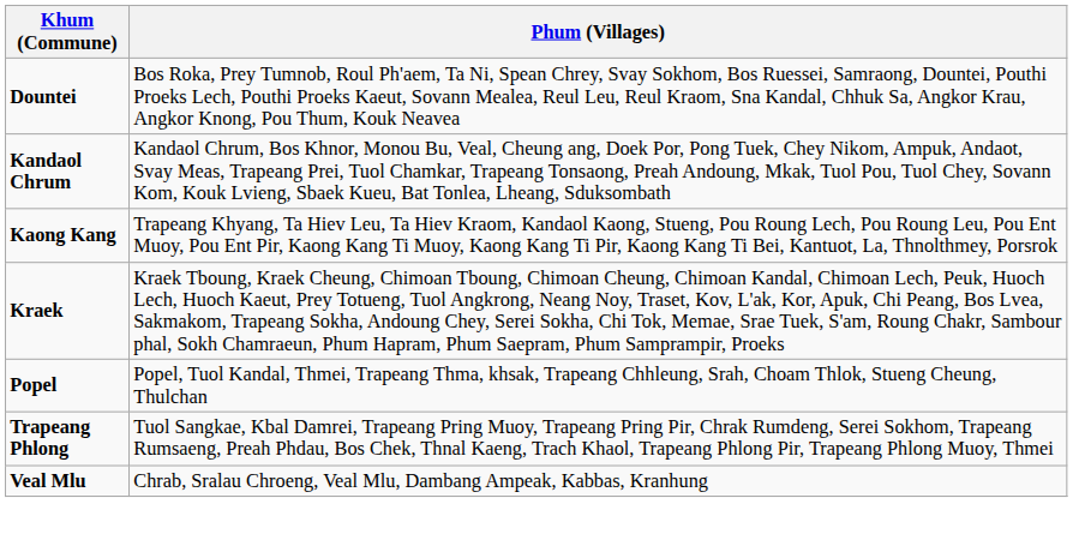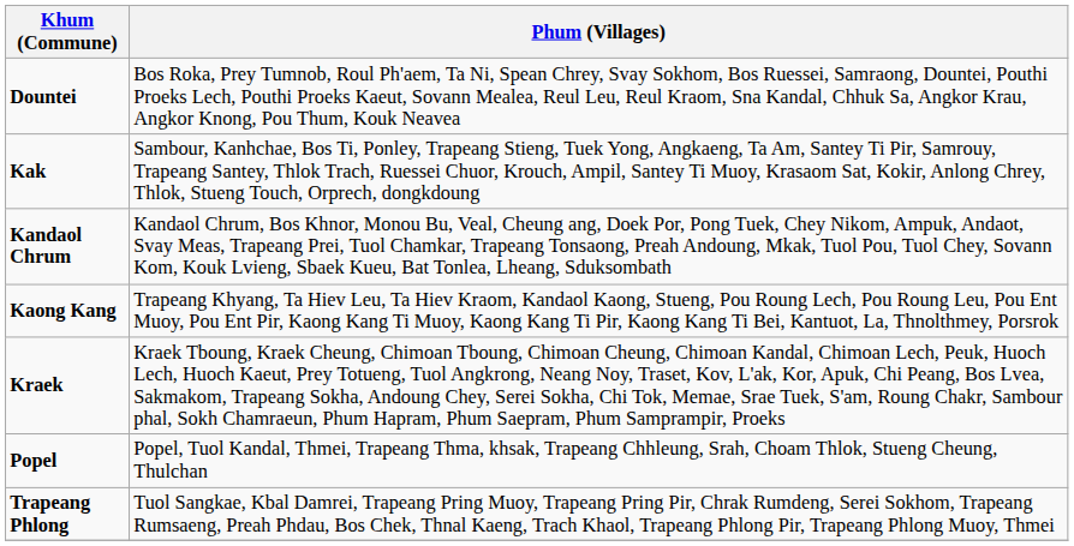 <table class="wikitable">
 <tr>
 <th><a href='#'>Khum</a> (Commune)</th>
 <th><a href='#'>Phum</a> (Villages)</th>
 </tr>
 <tr>
 <td><strong>Dountei</strong></td>
 <td>Bos Roka, Prey Tumnob, Roul Ph'aem, Ta Ni, Spean Chrey, Svay Sokhom, Bos Ruessei, Samraong, Dountei, Pouthi Proeks Lech, Pouthi Proeks Kaeut, Sovann Mealea, Reul Leu, Reul Kraom, Sna Kandal, Chhuk Sa, Angkor Krau, Angkor Knong, Pou Thum, Kouk Neavea</td>
+</tr>
+<tr>
+<td><strong>Kak</strong></td>
+<td>Sambour, Kanhchae, Bos Ti, Ponley, Trapeang Stieng, Tuek Yong, Angkaeng, Ta Am, Santey Ti Pir, Samrouy, Trapeang Santey, Thlok Trach, Ruessei Chuor, Krouch, Ampil, Santey Ti Muoy, Krasaom Sat, Kokir, Anlong Chrey, Thlok, Stueng Touch, Orprech, dongkdoung</td>
 </tr>
 <tr>
 <td><strong>Kandaol Chrum</strong></td>
 <td>Kandaol Chrum, Bos Khnor, Monou Bu, Veal, Cheung ang, Doek Por, Pong Tuek, Chey Nikom, Ampuk, Andaot, Svay Meas, Trapeang Prei, Tuol Chamkar, Trapeang Tonsaong, Preah Andoung, Mkak, Tuol Pou, Tuol Chey, Sovann Kom, Kouk Lvieng, Sbaek Kueu, Bat Tonlea, Lheang, Sduksombath</td>
 </tr>
 <tr>
 <td><strong>Kaong Kang</strong></td>
 <td>Trapeang Khyang, Ta Hiev Leu, Ta Hiev Kraom, Kandaol Kaong, Stueng, Pou Roung Lech, Pou Roung Leu, Pou Ent Muoy, Pou Ent Pir, Kaong Kang Ti Muoy, Kaong Kang Ti Pir, Kaong Kang Ti Bei, Kantuot, La, Thnolthmey, Porsrok</td>
 </tr>
 <tr>
 <td><strong>Kraek</strong></td>
 <td>Kraek Tboung, Kraek Cheung, Chimoan Tboung, Chimoan Cheung, Chimoan Kandal, Chimoan Lech, Peuk, Huoch Lech, Huoch Kaeut, Prey Totueng, Tuol Angkrong, Neang Noy, Traset, Kov, L'ak, Kor, Apuk, Chi Peang, Bos Lvea, Sakmakom, Trapeang Sokha, Andoung Chey, Serei Sokha, Chi Tok, Memae, Srae Tuek, S'am, Roung Chakr, Sambour phal, Sokh Chamraeun, Phum Hapram, Phum Saepram, Phum Samprampir, Proeks</td>
 </tr>
 <tr>
 <td><strong>Popel</strong></td>
 <td>Popel, Tuol Kandal, Thmei, Trapeang Thma, khsak, Trapeang Chhleung, Srah, Choam Thlok, Stueng Cheung, Thulchan</td>
 </tr>
 <tr>
 <td><strong>Trapeang Phlong</strong></td>
 <td>Tuol Sangkae, Kbal Damrei, Trapeang Pring Muoy, Trapeang Pring Pir, Chrak Rumdeng, Serei Sokhom, Trapeang Rumsaeng, Preah Phdau, Bos Chek, Thnal Kaeng, Trach Khaol, Trapeang Phlong Pir, Trapeang Phlong Muoy, Thmei</td>
 </tr>
 <tr>
-<td><strong>Veal Mlu</strong></td>
-<td>Chrab, Sralau Chroeng, Veal Mlu, Dambang Ampeak, Kabbas, Kranhung</td>
-</tr>
-<tr>
 </tr>
 </table>
